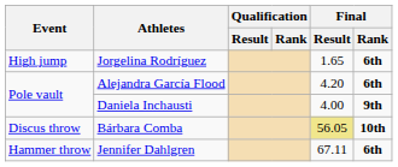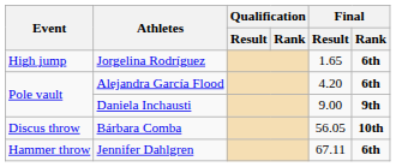 <table class="wikitable" border="1" style="font-size:90%">
 <tr>
 <th rowspan=2>Event</th>
 <th rowspan=2>Athletes</th>
 <th colspan=2>Qualification</th>
 <th colspan=2>Final</th>
 </tr>
 <tr>
 <th>Result</th>
 <th>Rank</th>
 <th>Result</th>
 <th>Rank</th>
 </tr>
 <tr>
 <td rowspan=1><a href='#'>High jump</a></td>
 <td><a href='#'>Jorgelina Rodríguez</a></td>
 <td bgcolor=wheat colspan="2"></td>
 <td align=center>1.65</td>
 <td align=center><strong>6th</strong></td>
 </tr>
 <tr>
 <td rowspan=2><a href='#'>Pole vault</a></td>
 <td><a href='#'>Alejandra García Flood</a></td>
 <td bgcolor=wheat colspan="2"></td>
 <td align=center>4.20</td>
 <td align=center><strong>6th</strong></td>
 </tr>
 <tr>
 <td><a href='#'>Daniela Inchausti</a></td>
 <td bgcolor=wheat colspan="2"></td>
-<td align=center>4.00</td>
+<td align=center>9.00</td>
 <td align=center><strong>9th</strong></td>
 </tr>
 <tr>
 <td><a href='#'>Discus throw</a></td>
 <td><a href='#'>Bárbara Comba</a></td>
 <td bgcolor=wheat colspan="2"></td>
-<td align=center style="background: khaki;">56.05</td>
+<td align=center>56.05</td>
 <td align=center><strong>10th</strong></td>
 </tr>
 <tr>
 <td><a href='#'>Hammer throw</a></td>
 <td><a href='#'>Jennifer Dahlgren</a></td>
 <td bgcolor=wheat colspan="2"></td>
 <td align=center>67.11</td>
 <td align=center><strong>6th</strong></td>
 </tr>
 </table>
